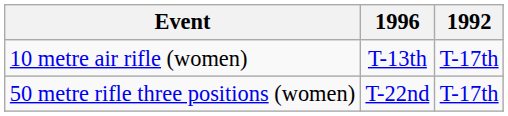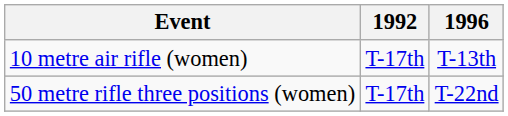 <table class="wikitable" style="text-align: center">
 <tr>
 <th>Event</th>
+<th>1992</th>
 <th>1996</th>
-<th>1992</th>
 </tr>
 <tr>
 <td align=left><a href='#'>10 metre air rifle</a> (women)</td>
+<td><a href='#'>T-17th</a></td>
 <td><a href='#'>T-13th</a></td>
-<td><a href='#'>T-17th</a></td>
 </tr>
 <tr>
 <td align=left><a href='#'>50 metre rifle three positions</a> (women)</td>
+<td><a href='#'>T-17th</a></td>
 <td><a href='#'>T-22nd</a></td>
-<td><a href='#'>T-17th</a></td>
 </tr>
 </table>
